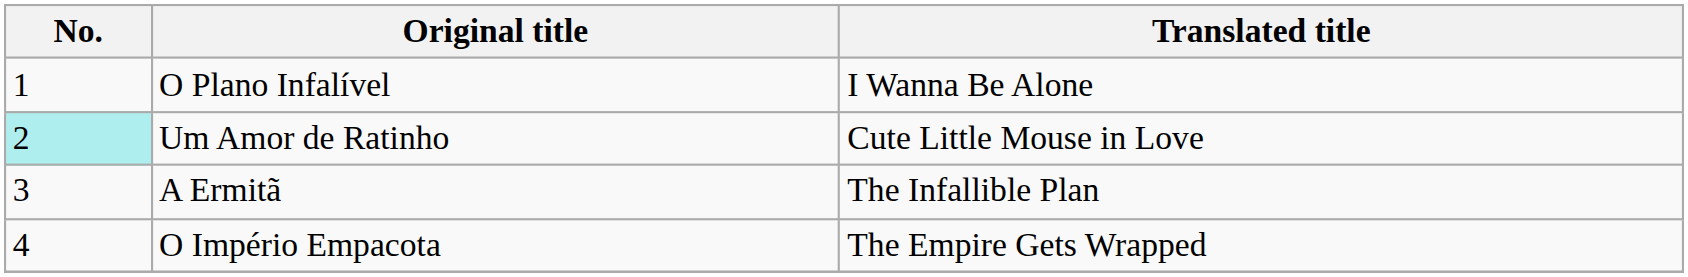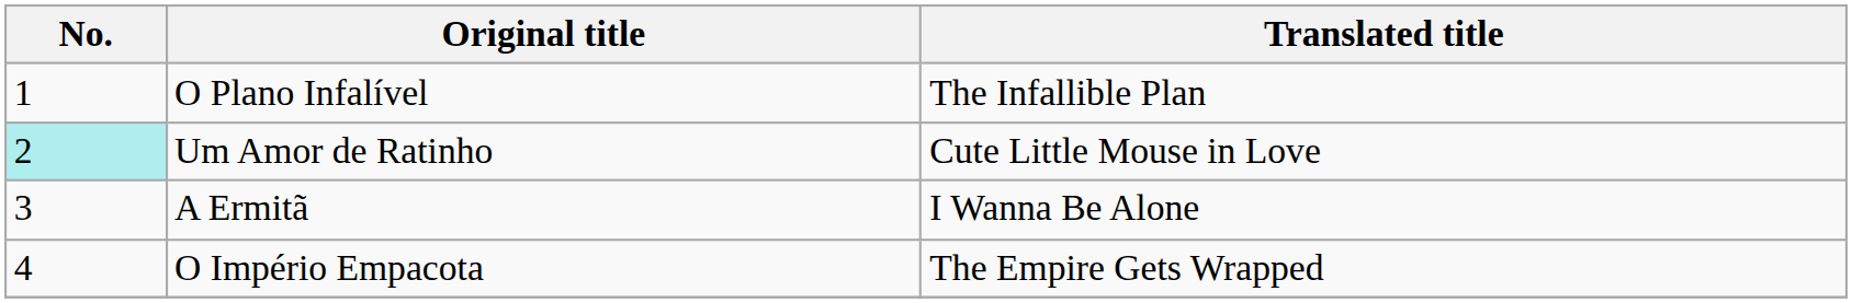 <table class="wikitable" width=800>
 <tr>
 <th>No.</th>
 <th>Original title</th>
 <th>Translated title</th>
 </tr>
 <tr>
 <td>1</td>
 <td>O Plano Infalível</td>
-<td>I Wanna Be Alone</td>
+<td>The Infallible Plan</td>
 </tr>
 <tr>
 <td style="background: paleturquoise;">2</td>
 <td>Um Amor de Ratinho</td>
 <td>Cute Little Mouse in Love</td>
 </tr>
 <tr>
 <td>3</td>
 <td>A Ermitã</td>
-<td>The Infallible Plan</td>
+<td>I Wanna Be Alone</td>
 </tr>
 <tr>
 <td>4</td>
 <td>O Império Empacota</td>
 <td>The Empire Gets Wrapped</td>
 </tr>
 <tr>
 </tr>
 </table>
